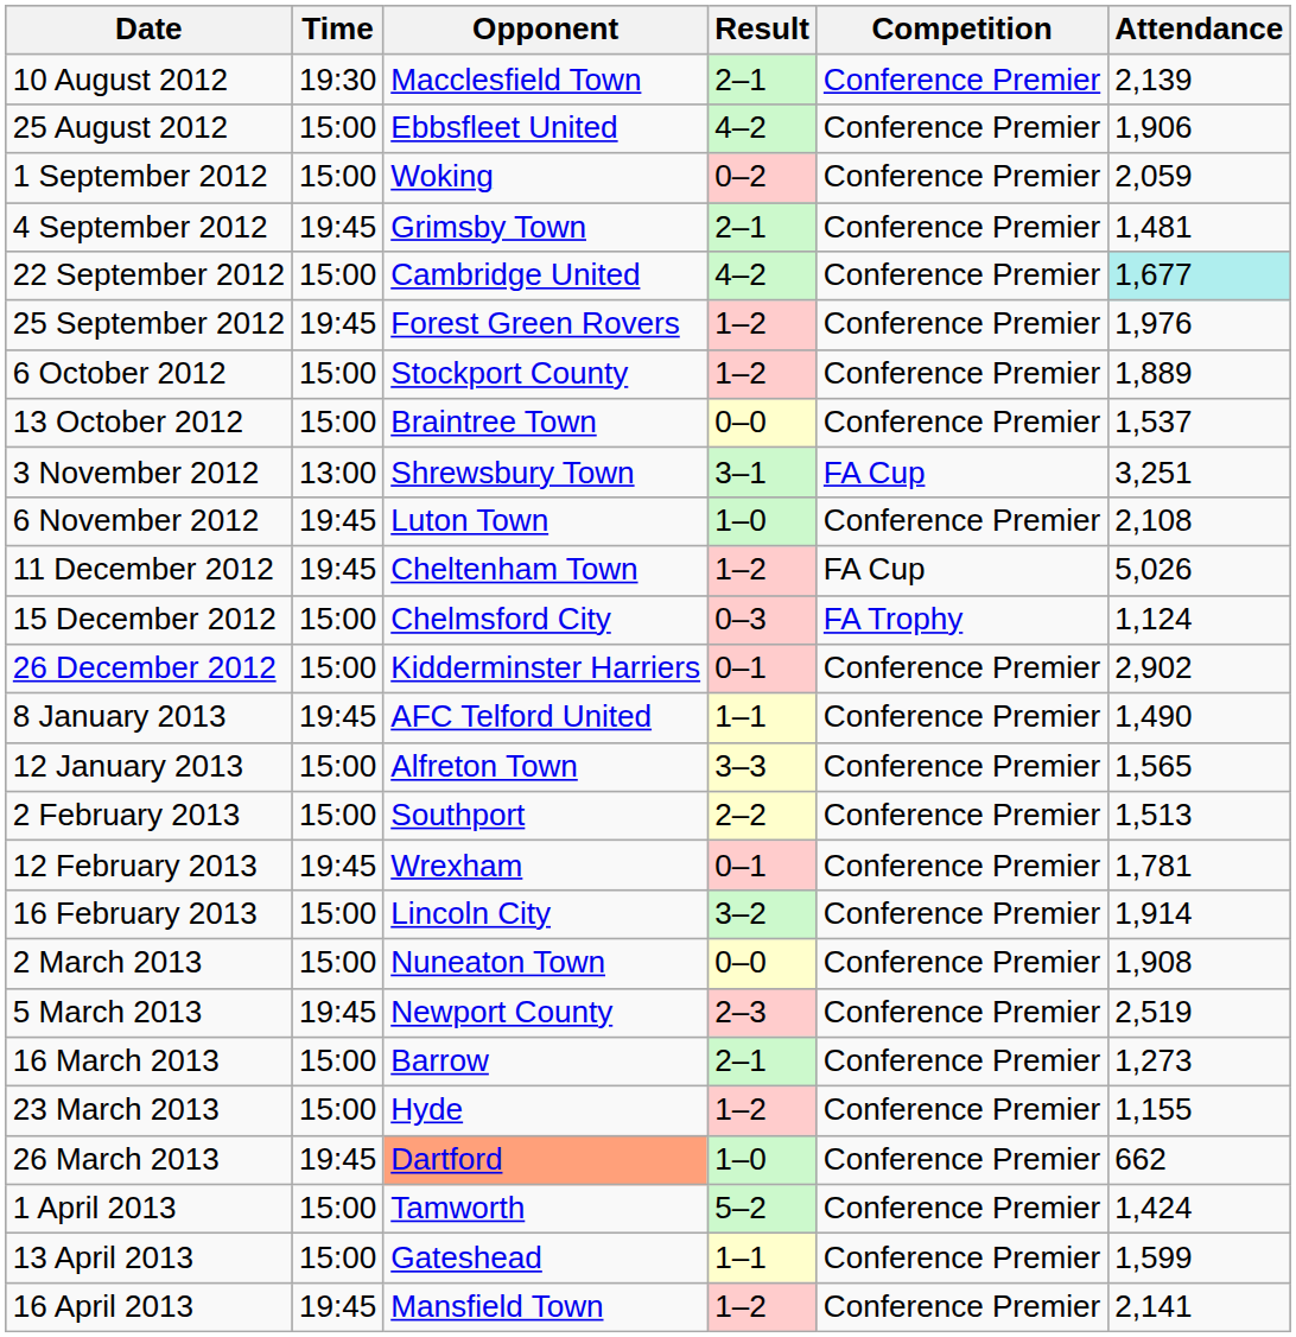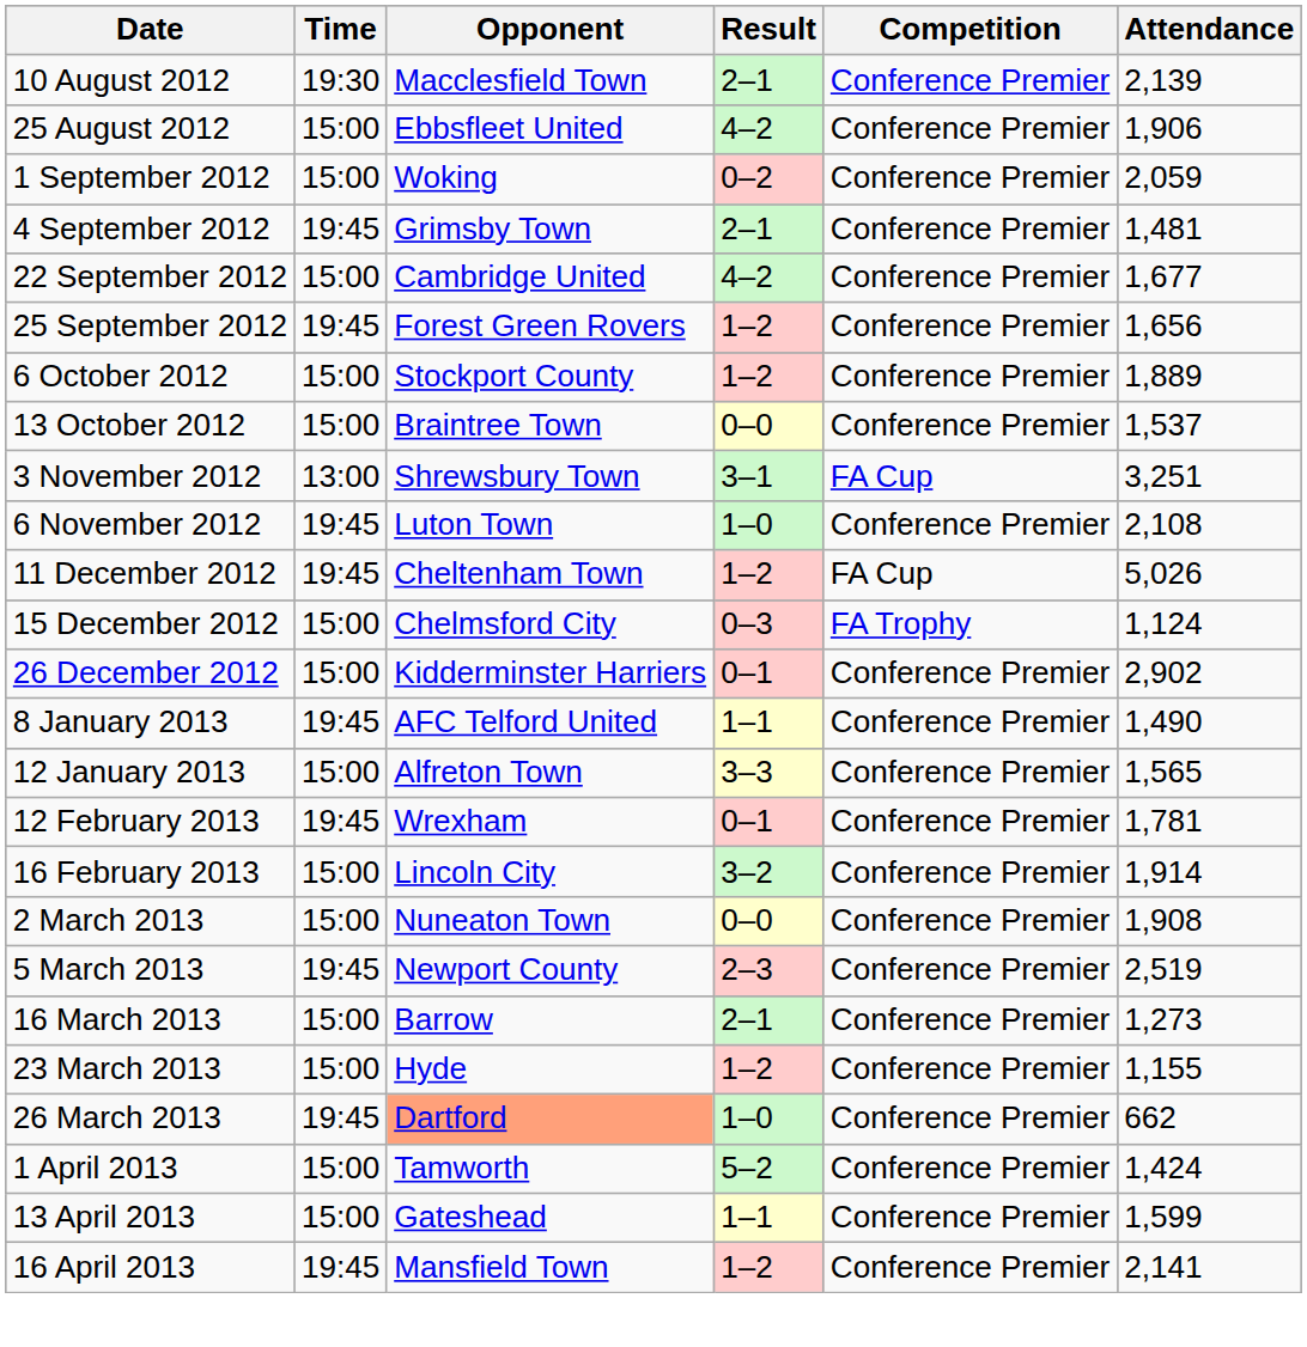 <table class="wikitable sortable defaultcenter col1left col3left col5left">
 <tr>
 <th>Date</th>
 <th>Time</th>
 <th>Opponent</th>
 <th>Result</th>
 <th>Competition</th>
 <th>Attendance</th>
 </tr>
 <tr>
 <td>10 August 2012</td>
 <td>19:30</td>
 <td><a href='#'>Macclesfield Town</a></td>
 <td style="background-color:#ccf9cc">2–1</td>
 <td><a href='#'>Conference Premier</a></td>
 <td data-sort-value="2139">2,139 </td>
 </tr>
 <tr>
 <td>25 August 2012</td>
 <td>15:00</td>
 <td><a href='#'>Ebbsfleet United</a></td>
 <td style="background-color:#ccf9cc">4–2</td>
 <td>Conference Premier</td>
 <td data-sort-value="1906">1,906 </td>
 </tr>
 <tr>
 <td>1 September 2012</td>
 <td>15:00</td>
 <td><a href='#'>Woking</a></td>
 <td style="background-color:#fcc">0–2</td>
 <td>Conference Premier</td>
 <td data-sort-value="2059">2,059 </td>
 </tr>
 <tr>
 <td>4 September 2012</td>
 <td>19:45</td>
 <td><a href='#'>Grimsby Town</a></td>
 <td style="background-color:#ccf9cc">2–1</td>
 <td>Conference Premier</td>
 <td data-sort-value="1481">1,481 </td>
 </tr>
 <tr>
 <td>22 September 2012</td>
 <td>15:00</td>
 <td><a href='#'>Cambridge United</a></td>
 <td style="background-color:#ccf9cc">4–2</td>
 <td>Conference Premier</td>
-<td data-sort-value="1677" style="background: paleturquoise;">1,677 </td>
+<td data-sort-value="1677">1,677 </td>
 </tr>
 <tr>
 <td>25 September 2012</td>
 <td>19:45</td>
 <td><a href='#'>Forest Green Rovers</a></td>
 <td style="background-color:#fcc">1–2</td>
 <td>Conference Premier</td>
-<td data-sort-value="1656">1,976 </td>
+<td data-sort-value="1656">1,656 </td>
 </tr>
 <tr>
 <td>6 October 2012</td>
 <td>15:00</td>
 <td><a href='#'>Stockport County</a></td>
 <td style="background-color:#fcc">1–2</td>
 <td>Conference Premier</td>
 <td data-sort-value="1889">1,889 </td>
 </tr>
 <tr>
 <td>13 October 2012</td>
 <td>15:00</td>
 <td><a href='#'>Braintree Town</a></td>
 <td style="background-color:#ffc">0–0</td>
 <td>Conference Premier</td>
 <td data-sort-value="1537">1,537 </td>
 </tr>
 <tr>
 <td>3 November 2012</td>
 <td>13:00</td>
 <td><a href='#'>Shrewsbury Town</a></td>
 <td style="background-color:#ccf9cc">3–1</td>
 <td><a href='#'>FA Cup</a></td>
 <td data-sort-value="3251">3,251 </td>
 </tr>
 <tr>
 <td>6 November 2012</td>
 <td>19:45</td>
 <td><a href='#'>Luton Town</a></td>
 <td style="background-color:#ccf9cc">1–0</td>
 <td>Conference Premier</td>
 <td data-sort-value="2108">2,108 </td>
 </tr>
 <tr>
 <td>11 December 2012</td>
 <td>19:45</td>
 <td><a href='#'>Cheltenham Town</a></td>
 <td style="background-color:#fcc">1–2</td>
 <td>FA Cup</td>
 <td data-sort-value="5026">5,026 </td>
 </tr>
 <tr>
 <td>15 December 2012</td>
 <td>15:00</td>
 <td><a href='#'>Chelmsford City</a></td>
 <td style="background-color:#fcc">0–3</td>
 <td><a href='#'>FA Trophy</a></td>
 <td data-sort-value="1,124">1,124 </td>
 </tr>
 <tr>
 <td><a href='#'>26 December 2012</a></td>
 <td>15:00</td>
 <td><a href='#'>Kidderminster Harriers</a></td>
 <td style="background-color:#fcc">0–1</td>
 <td>Conference Premier</td>
 <td data-sort-value="2902">2,902 </td>
 </tr>
 <tr>
 <td>8 January 2013</td>
 <td>19:45</td>
 <td><a href='#'>AFC Telford United</a></td>
 <td style="background-color:#ffc">1–1</td>
 <td>Conference Premier</td>
 <td data-sort-value="1490">1,490 </td>
 </tr>
 <tr>
 <td>12 January 2013</td>
 <td>15:00</td>
 <td><a href='#'>Alfreton Town</a></td>
 <td style="background-color:#ffc">3–3</td>
 <td>Conference Premier</td>
 <td data-sort-value="1565">1,565 </td>
-</tr>
-<tr>
-<td>2 February 2013</td>
-<td>15:00</td>
-<td><a href='#'>Southport</a></td>
-<td style="background-color:#ffc">2–2</td>
-<td>Conference Premier</td>
-<td data-sort-value="1513">1,513 </td>
 </tr>
 <tr>
 <td>12 February 2013</td>
 <td>19:45</td>
 <td><a href='#'>Wrexham</a></td>
 <td style="background-color:#fcc">0–1</td>
 <td>Conference Premier</td>
 <td data-sort-value="1781">1,781 </td>
 </tr>
 <tr>
 <td>16 February 2013</td>
 <td>15:00</td>
 <td><a href='#'>Lincoln City</a></td>
 <td style="background-color:#ccf9cc">3–2</td>
 <td>Conference Premier</td>
 <td data-sort-value="1914">1,914 </td>
 </tr>
 <tr>
 <td>2 March 2013</td>
 <td>15:00</td>
 <td><a href='#'>Nuneaton Town</a></td>
 <td style="background-color:#ffc">0–0</td>
 <td>Conference Premier</td>
 <td data-sort-value="1908">1,908 </td>
 </tr>
 <tr>
 <td>5 March 2013</td>
 <td>19:45</td>
 <td><a href='#'>Newport County</a></td>
 <td style="background-color:#fcc">2–3</td>
 <td>Conference Premier</td>
 <td data-sort-value="2519">2,519 </td>
 </tr>
 <tr>
 <td>16 March 2013</td>
 <td>15:00</td>
 <td><a href='#'>Barrow</a></td>
 <td style="background-color:#ccf9cc">2–1</td>
 <td>Conference Premier</td>
 <td data-sort-value="1273">1,273 </td>
 </tr>
 <tr>
 <td>23 March 2013</td>
 <td>15:00</td>
 <td><a href='#'>Hyde</a></td>
 <td style="background-color:#fcc">1–2</td>
 <td>Conference Premier</td>
 <td data-sort-value="1152">1,155 </td>
 </tr>
 <tr>
 <td>26 March 2013</td>
 <td>19:45</td>
 <td style="background: lightsalmon;"><a href='#'>Dartford</a></td>
 <td style="background-color:#ccf9cc">1–0</td>
 <td>Conference Premier</td>
 <td data-sort-value="662">662 </td>
 </tr>
 <tr>
 <td>1 April 2013</td>
 <td>15:00</td>
 <td><a href='#'>Tamworth</a></td>
 <td style="background-color:#ccf9cc">5–2</td>
 <td>Conference Premier</td>
 <td data-sort-value="1424">1,424 </td>
 </tr>
 <tr>
 <td>13 April 2013</td>
 <td>15:00</td>
 <td><a href='#'>Gateshead</a></td>
 <td style="background-color:#ffc">1–1</td>
 <td>Conference Premier</td>
 <td data-sort-value="1599">1,599 </td>
 </tr>
 <tr>
 <td>16 April 2013</td>
 <td>19:45</td>
 <td><a href='#'>Mansfield Town</a></td>
 <td style="background-color:#fcc">1–2</td>
 <td>Conference Premier</td>
 <td data-sort-value="2141">2,141 </td>
 </tr>
 </table>
